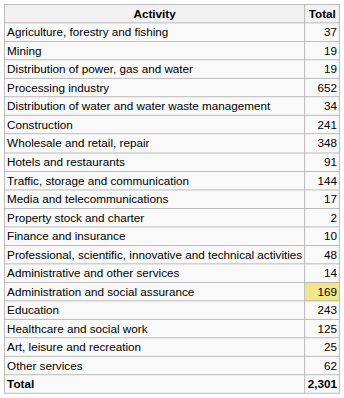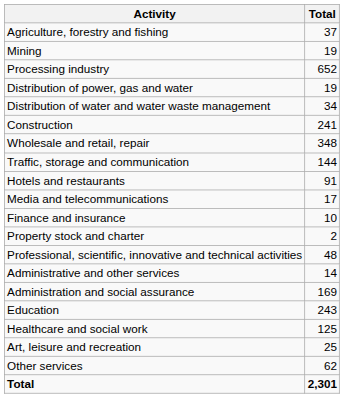 <table class="wikitable sortable" style="font-size:95%;">
 <tr>
 <th>Activity</th>
 <th>Total</th>
 </tr>
 <tr>
 <td>Agriculture, forestry and fishing</td>
 <td align="right">37</td>
 </tr>
 <tr>
 <td>Mining</td>
 <td align="right">19</td>
 </tr>
 <tr>
+<td>Processing industry</td>
+<td align="right">652</td>
+</tr>
+<tr>
 <td>Distribution of power, gas and water</td>
 <td align="right">19</td>
-</tr>
-<tr>
-<td>Processing industry</td>
-<td align="right">652</td>
 </tr>
 <tr>
 <td>Distribution of water and water waste management</td>
 <td align="right">34</td>
 </tr>
 <tr>
 <td>Construction</td>
 <td align="right">241</td>
 </tr>
 <tr>
 <td>Wholesale and retail, repair</td>
 <td align="right">348</td>
 </tr>
 <tr>
+<td>Traffic, storage and communication</td>
+<td align="right">144</td>
+</tr>
+<tr>
 <td>Hotels and restaurants</td>
 <td align="right">91</td>
-</tr>
-<tr>
-<td>Traffic, storage and communication</td>
-<td align="right">144</td>
 </tr>
 <tr>
 <td>Media and telecommunications</td>
 <td align="right">17</td>
 </tr>
 <tr>
+<td>Finance and insurance</td>
+<td align="right">10</td>
+</tr>
+<tr>
 <td>Property stock and charter</td>
 <td align="right">2</td>
-</tr>
-<tr>
-<td>Finance and insurance</td>
-<td align="right">10</td>
 </tr>
 <tr>
 <td>Professional, scientific, innovative and technical activities</td>
 <td align="right">48</td>
 </tr>
 <tr>
 <td>Administrative and other services</td>
 <td align="right">14</td>
 </tr>
 <tr>
 <td>Administration and social assurance</td>
-<td align="right" style="background: khaki;">169</td>
+<td align="right">169</td>
 </tr>
 <tr>
 <td>Education</td>
 <td align="right">243</td>
 </tr>
 <tr>
 <td>Healthcare and social work</td>
 <td align="right">125</td>
 </tr>
 <tr>
 <td>Art, leisure and recreation</td>
 <td align="right">25</td>
 </tr>
 <tr>
 <td>Other services</td>
 <td align="right">62</td>
 </tr>
 <tr class="sortbottom">
 <td><strong>Total</strong></td>
 <td align="right"><strong>2,301</strong></td>
 </tr>
 </table>
